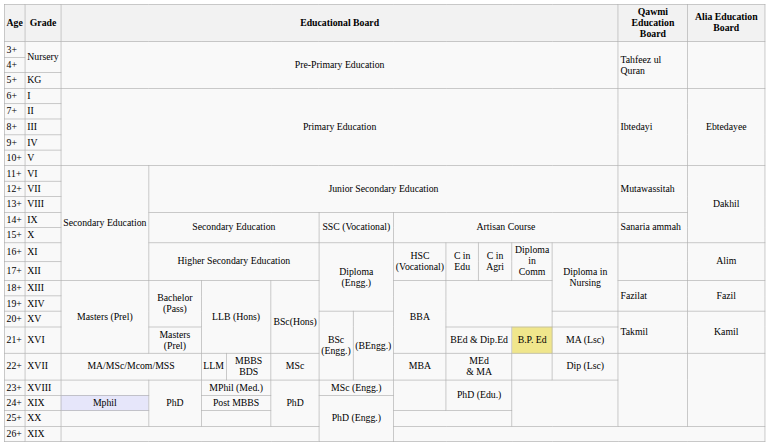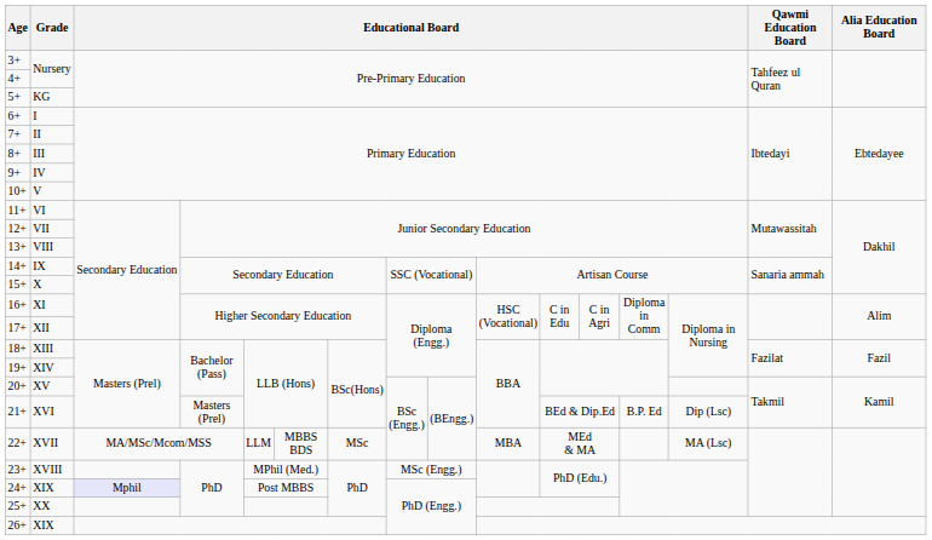 <table class="wikitable">
 <tr>
 <th>Age</th>
 <th>Grade</th>
 <th colspan="12">Educational Board</th>
 <th>Qawmi<br>Education Board</th>
 <th>Alia Education Board</th>
 </tr>
 <tr>
 <td>3+</td>
 <td rowspan="2">Nursery</td>
 <td colspan="12" rowspan="3" style="text-align: center;">Pre-Primary Education</td>
 <td rowspan="3">Tahfeez ul Quran</td>
 <td rowspan="3"></td>
 </tr>
 <tr>
 <td>4+</td>
 </tr>
 <tr>
 <td>5+</td>
 <td>KG</td>
 </tr>
 <tr>
 <td>6+</td>
 <td>I</td>
 <td colspan="12" rowspan="5" style="text-align: center;">Primary Education</td>
 <td rowspan="5">Ibtedayi</td>
 <td rowspan="5" style="text-align: center;">Ebtedayee</td>
 </tr>
 <tr>
 <td>7+</td>
 <td>II</td>
 </tr>
 <tr>
 <td>8+</td>
 <td>III</td>
 </tr>
 <tr>
 <td>9+</td>
 <td>IV</td>
 </tr>
 <tr>
 <td>10+</td>
 <td>V</td>
 </tr>
 <tr>
 <td>11+</td>
 <td>VI</td>
 <td rowspan="7" style="text-align: center;">Secondary Education</td>
 <td colspan="11" rowspan="3" style="text-align: center;">Junior Secondary Education</td>
 <td rowspan="3">Mutawassitah</td>
 <td rowspan="5" style="text-align: center;">Dakhil</td>
 </tr>
 <tr>
 <td>12+</td>
 <td>VII</td>
 </tr>
 <tr>
 <td>13+</td>
 <td>VIII</td>
 </tr>
 <tr>
 <td>14+</td>
 <td>IX</td>
 <td colspan="4" rowspan="2" style="text-align: center;">Secondary Education</td>
 <td colspan="2" rowspan="2" style="text-align: center;">SSC (Vocational)</td>
 <td colspan="5" rowspan="2" style="text-align: center;">Artisan Course</td>
 <td rowspan="2">Sanaria ammah</td>
 </tr>
 <tr>
 <td>15+</td>
 <td>X</td>
 </tr>
 <tr>
 <td>16+</td>
 <td>XI</td>
 <td colspan="4" rowspan="2" style="text-align: center;">Higher Secondary Education</td>
 <td colspan="2" rowspan="4" style="text-align: center;">Diploma<br>(Engg.)</td>
 <td rowspan="2" style="text-align: center;">HSC<br>(Vocational)</td>
 <td rowspan="2" style="text-align: center;">C in Edu</td>
 <td rowspan="2" style="text-align: center;">C in Agri</td>
 <td rowspan="2" style="text-align: center;">Diploma<br>in Comm</td>
 <td rowspan="4" style="text-align: center;">Diploma in Nursing</td>
 <td rowspan="2"></td>
 <td rowspan="2" style="text-align: center;">Alim</td>
 </tr>
 <tr>
 <td>17+</td>
 <td>XII</td>
 </tr>
 <tr>
 <td>18+</td>
 <td>XIII</td>
 <td rowspan="4" style="text-align: center;">Masters (Prel)</td>
 <td rowspan="3" style="text-align: center;">Bachelor<br>(Pass)</td>
 <td colspan="2" rowspan="4" style="text-align: center;">LLB (Hons)</td>
 <td rowspan="4" style="text-align: center;"><br>BSc(Hons)</td>
 <td rowspan="4" style="text-align: center;">BBA</td>
 <td colspan="3" rowspan="3"></td>
 <td rowspan="2">Fazilat</td>
 <td rowspan="2" style="text-align: center;">Fazil</td>
 </tr>
 <tr>
 <td>19+</td>
 <td>XIV</td>
 </tr>
 <tr>
 <td>20+</td>
 <td>XV</td>
 <td rowspan="3" style="text-align: center;">BSc<br>(Engg.)</td>
 <td rowspan="3" style="text-align: center;">(BEngg.)</td>
 <td></td>
 <td rowspan="2">Takmil</td>
 <td rowspan="2" style="text-align: center;">Kamil</td>
 </tr>
 <tr>
 <td>21+</td>
 <td>XVI</td>
 <td style="text-align: center;">Masters (Prel)</td>
 <td colspan="2" style="text-align: center;">BEd & Dip.Ed</td>
-<td style="background: khaki; text-align: center;">B.P. Ed</td>
-<td style="text-align: center;">MA (Lsc)</td>
+<td style="text-align: center;">B.P. Ed</td>
+<td style="text-align: center;">Dip (Lsc)</td>
 </tr>
 <tr>
 <td>22+</td>
 <td>XVII</td>
 <td colspan="2" style="text-align: center;">MA/MSc/Mcom/MSS</td>
 <td style="text-align: center;">LLM</td>
 <td style="text-align: center;">MBBS BDS</td>
 <td style="text-align: center;">MSc</td>
 <td style="text-align: center;">MBA</td>
 <td colspan="2" style="text-align: center;">MEd<br>& MA</td>
 <td></td>
-<td style="text-align: center;">Dip (Lsc)</td>
+<td style="text-align: center;">MA (Lsc)</td>
 <td rowspan="4"></td>
 <td rowspan="4"></td>
 </tr>
 <tr>
 <td>23+</td>
 <td>XVIII</td>
 <td></td>
 <td rowspan="3" style="text-align: center;">PhD</td>
 <td colspan="2" style="text-align: center;">MPhil (Med.)</td>
 <td rowspan="3" style="text-align: center;">PhD</td>
 <td colspan="2" style="text-align: center;">MSc (Engg.)</td>
 <td rowspan="2"></td>
 <td colspan="2" rowspan="2" style="text-align: center;">PhD (Edu.)</td>
 <td colspan="2" rowspan="3"></td>
 </tr>
 <tr>
 <td>24+</td>
 <td>XIX</td>
 <td style="background: lavender; text-align: center;">Mphil</td>
 <td colspan="2" style="text-align: center;">Post MBBS</td>
 <td colspan="2" rowspan="3" style="text-align: center;">PhD (Engg.)</td>
 </tr>
 <tr>
 <td>25+</td>
 <td>XX</td>
 <td colspan="4"></td>
 <td colspan="3"></td>
 </tr>
 <tr>
 <td>26+</td>
 <td>XIX</td>
 </tr>
 </table>
